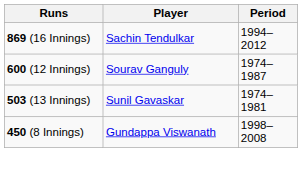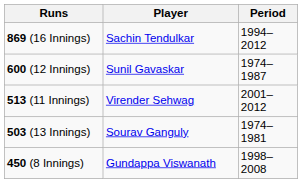 <table class="wikitable">
 <tr>
 <th style="width:130px;">Runs</th>
 <th style="width:180px;">Player</th>
 <th style="width:75px;">Period</th>
 </tr>
 <tr>
 <td><strong>869</strong> (16 Innings)</td>
 <td> <a href='#'>Sachin Tendulkar</a></td>
 <td class="nowrap">1994–2012</td>
 </tr>
 <tr>
 <td><strong>600</strong> (12 Innings)</td>
-<td> <a href='#'>Sourav Ganguly</a></td>
+<td> <a href='#'>Sunil Gavaskar</a></td>
 <td>1974–1987</td>
 </tr>
 <tr>
+<td><strong>513</strong> (11 Innings)</td>
+<td> <a href='#'>Virender Sehwag</a></td>
+<td>2001–2012</td>
+</tr>
+<tr>
 <td><strong>503</strong> (13 Innings)</td>
-<td> <a href='#'>Sunil Gavaskar</a></td>
+<td> <a href='#'>Sourav Ganguly</a></td>
 <td>1974–1981</td>
 </tr>
 <tr>
 <td><strong>450</strong> (8 Innings)</td>
 <td> <a href='#'>Gundappa Viswanath</a></td>
 <td>1998–2008</td>
 </tr>
 </table>
